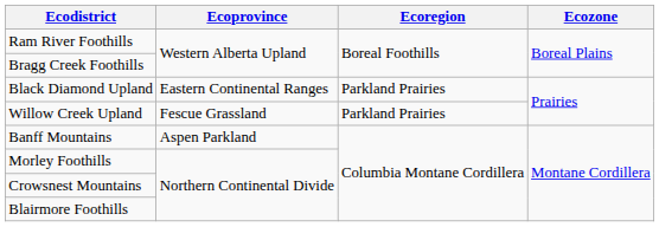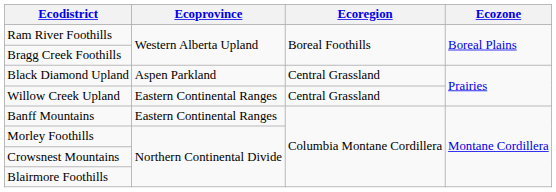 <table class="wikitable">
 <tr>
 <th><a href='#'>Ecodistrict</a></th>
 <th><a href='#'>Ecoprovince</a></th>
 <th><a href='#'>Ecoregion</a></th>
 <th><a href='#'>Ecozone</a></th>
 </tr>
 <tr>
 <td>Ram River Foothills</td>
 <td rowspan=2>Western Alberta Upland</td>
 <td rowspan=2>Boreal Foothills</td>
 <td rowspan=2><a href='#'>Boreal Plains</a></td>
 </tr>
 <tr>
 <td>Bragg Creek Foothills </td>
 </tr>
 <tr>
 <td>Black Diamond Upland</td>
-<td>Eastern Continental Ranges</td>
-<td>Parkland Prairies</td>
+<td>Aspen Parkland</td>
+<td>Central Grassland </td>
 <td rowspan=2><a href='#'>Prairies</a></td>
 </tr>
 <tr>
 <td>Willow Creek Upland</td>
-<td>Fescue Grassland</td>
-<td>Parkland Prairies</td>
+<td>Eastern Continental Ranges</td>
+<td>Central Grassland </td>
 </tr>
 <tr>
 <td>Banff Mountains</td>
-<td>Aspen Parkland</td>
+<td>Eastern Continental Ranges</td>
 <td rowspan=4>Columbia Montane Cordillera</td>
 <td rowspan=4><a href='#'>Montane Cordillera</a></td>
 </tr>
 <tr>
 <td>Morley Foothills</td>
 <td rowspan=3>Northern Continental Divide </td>
 </tr>
 <tr>
 <td>Crowsnest Mountains </td>
 </tr>
 <tr>
 <td>Blairmore Foothills </td>
 </tr>
 </table>
